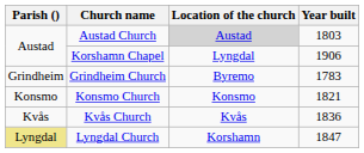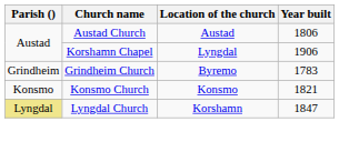 <table class="wikitable" style="text-align:center">
 <tr>
 <th>Parish ()</th>
 <th>Church name</th>
 <th>Location of the church</th>
 <th>Year built</th>
 </tr>
 <tr>
 <td rowspan="2">Austad</td>
 <td><a href='#'>Austad Church</a></td>
-<td style="background: lightgrey;"><a href='#'>Austad</a></td>
-<td>1803</td>
+<td><a href='#'>Austad</a></td>
+<td>1806</td>
 </tr>
 <tr>
 <td><a href='#'>Korshamn Chapel</a></td>
 <td><a href='#'>Lyngdal</a></td>
 <td>1906</td>
 </tr>
 <tr>
 <td rowspan="1">Grindheim</td>
 <td><a href='#'>Grindheim Church</a></td>
 <td><a href='#'>Byremo</a></td>
 <td>1783</td>
 </tr>
 <tr>
 <td rowspan="1">Konsmo</td>
 <td><a href='#'>Konsmo Church</a></td>
 <td><a href='#'>Konsmo</a></td>
 <td>1821</td>
 </tr>
 <tr>
-<td rowspan="1">Kvås</td>
-<td><a href='#'>Kvås Church</a></td>
-<td><a href='#'>Kvås</a></td>
-<td>1836</td>
-</tr>
-<tr>
 <td rowspan="1" style="background: khaki;">Lyngdal</td>
 <td><a href='#'>Lyngdal Church</a></td>
 <td><a href='#'>Korshamn</a></td>
 <td>1847</td>
 </tr>
 </table>
